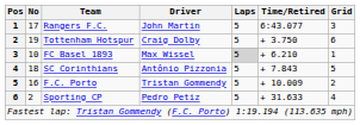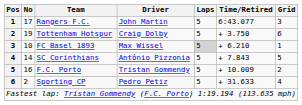 <table class="wikitable" style="font-size: 95%">
 <tr>
 <th>Pos</th>
 <th>No</th>
 <th>Team</th>
 <th>Driver</th>
 <th>Laps</th>
 <th>Time/Retired</th>
 <th>Grid</th>
 </tr>
 <tr>
 <th>1</th>
 <td>17</td>
 <td> <a href='#'>Rangers F.C.</a></td>
 <td> <a href='#'>John Martin</a></td>
 <td>5</td>
 <td>6:43.077</td>
 <td>3</td>
 </tr>
 <tr>
 <th>2</th>
 <td>19</td>
 <td> <a href='#'>Tottenham Hotspur</a></td>
 <td> <a href='#'>Craig Dolby</a></td>
 <td>5</td>
 <td>+ 3.750</td>
 <td>6</td>
 </tr>
 <tr>
 <th>3</th>
 <td>10</td>
 <td> <a href='#'>FC Basel 1893</a></td>
 <td> <a href='#'>Max Wissel</a></td>
 <td style="background: lightgrey;">5</td>
 <td>+ 6.210</td>
 <td>1</td>
 </tr>
 <tr>
 <th>4</th>
-<td>18</td>
+<td>14</td>
 <td> <a href='#'>SC Corinthians</a></td>
 <td> <a href='#'>Antônio Pizzonia</a></td>
 <td>5</td>
 <td>+ 7.843</td>
 <td>5</td>
 </tr>
 <tr>
 <th>5</th>
 <td>16</td>
 <td> <a href='#'>F.C. Porto</a></td>
 <td> <a href='#'>Tristan Gommendy</a></td>
 <td>5</td>
 <td>+ 10.009</td>
 <td>2</td>
 </tr>
 <tr>
 <th>6</th>
 <td>2</td>
 <td> <a href='#'>Sporting CP</a></td>
 <td> <a href='#'>Pedro Petiz</a></td>
 <td>5</td>
 <td>+ 31.633</td>
 <td>4</td>
 </tr>
 <tr>
 <td colspan=8><em>Fastest lap: <a href='#'>Tristan Gommendy</a> (<a href='#'>F.C. Porto</a>) 1:19.194 (113.635 mph)</em></td>
 </tr>
 </table>
